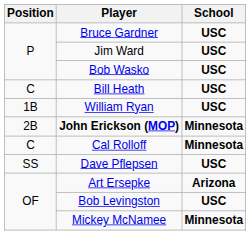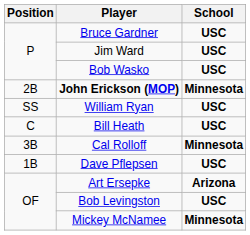 <table class="wikitable" style=text-align:center>
 <tr>
 <th>Position</th>
 <th>Player</th>
 <th>School</th>
 </tr>
 <tr>
 <td rowspan=3>P</td>
 <td><a href='#'>Bruce Gardner</a></td>
 <td style=><strong>USC</strong></td>
 </tr>
 <tr>
 <td>Jim Ward</td>
 <td style=><strong>USC</strong></td>
 </tr>
 <tr>
 <td><a href='#'>Bob Wasko</a></td>
 <td style=><strong>USC</strong></td>
 </tr>
 <tr>
+<td>2B</td>
+<td><strong>John Erickson (<a href='#'>MOP</a>)</strong></td>
+<td style=><strong>Minnesota</strong></td>
+</tr>
+<tr>
+<td>SS</td>
+<td><a href='#'>William Ryan</a></td>
+<td style=><strong>USC</strong></td>
+</tr>
+<tr>
 <td>C</td>
 <td><a href='#'>Bill Heath</a></td>
 <td style=><strong>USC</strong></td>
 </tr>
 <tr>
-<td>1B</td>
-<td><a href='#'>William Ryan</a></td>
-<td style=><strong>USC</strong></td>
-</tr>
-<tr>
-<td>2B</td>
-<td><strong>John Erickson (<a href='#'>MOP</a>)</strong></td>
-<td style=><strong>Minnesota</strong></td>
-</tr>
-<tr>
-<td>C</td>
+<td>3B</td>
 <td><a href='#'>Cal Rolloff</a></td>
 <td style=><strong>Minnesota</strong></td>
 </tr>
 <tr>
-<td>SS</td>
+<td>1B</td>
 <td><a href='#'>Dave Pflepsen</a></td>
 <td style=><strong>USC</strong></td>
 </tr>
 <tr>
 <td rowspan=3>OF</td>
 <td><a href='#'>Art Ersepke</a></td>
 <td style=><strong>Arizona</strong></td>
 </tr>
 <tr>
 <td><a href='#'>Bob Levingston</a></td>
 <td style=><strong>USC</strong></td>
 </tr>
 <tr>
 <td><a href='#'>Mickey McNamee</a></td>
 <td style=><strong>Minnesota</strong></td>
 </tr>
 </table>
